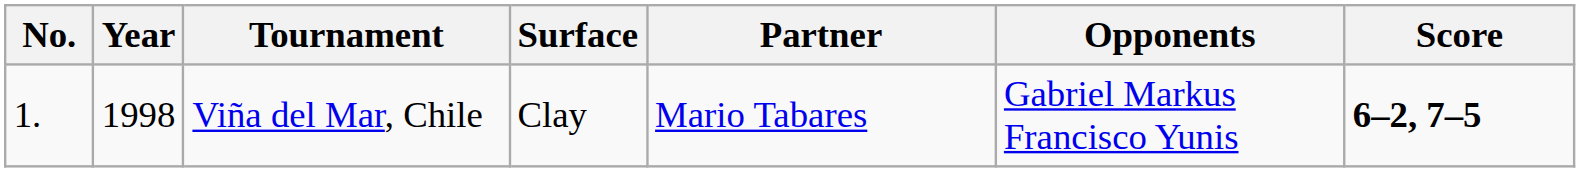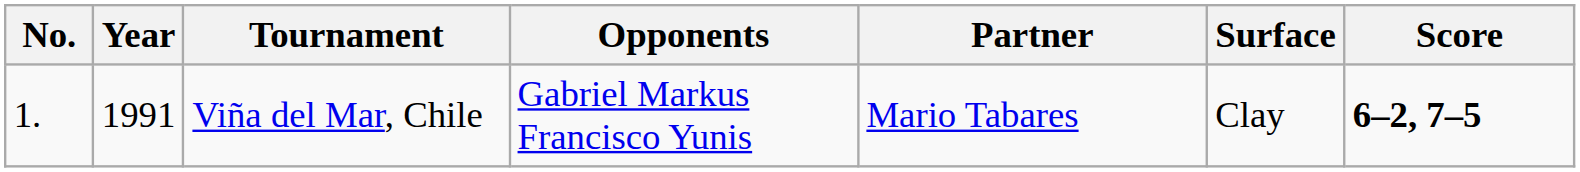 <table class="sortable wikitable" style=font-size:97%>
 <tr>
 <th style="width:30px">No.</th>
 <th style="width:30px">Year</th>
 <th style="width:130px">Tournament</th>
+<th style="width:140px">Opponents</th>
+<th style="width:140px">Partner</th>
 <th style="width:50px">Surface</th>
-<th style="width:140px">Partner</th>
-<th style="width:140px">Opponents</th>
 <th style="width:90px" class="unsortable">Score</th>
 </tr>
 <tr>
 <td>1.</td>
-<td>1998</td>
+<td>1991</td>
 <td><a href='#'>Viña del Mar</a>, Chile</td>
+<td> <a href='#'>Gabriel Markus</a><br> <a href='#'>Francisco Yunis</a></td>
+<td> <a href='#'>Mario Tabares</a></td>
 <td>Clay</td>
-<td> <a href='#'>Mario Tabares</a></td>
-<td> <a href='#'>Gabriel Markus</a><br> <a href='#'>Francisco Yunis</a></td>
 <td><strong>6–2, 7–5</strong></td>
 </tr>
 </table>
